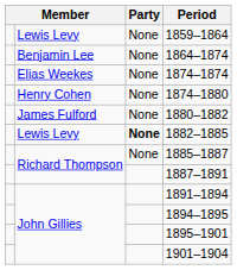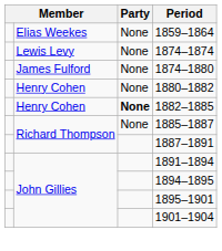 <table class="wikitable">
 <tr>
 <th colspan="2">Member</th>
 <th>Party</th>
 <th>Period</th>
 </tr>
 <tr>
 <td> </td>
-<td><a href='#'>Lewis Levy</a></td>
+<td><a href='#'>Elias Weekes</a></td>
 <td>None</td>
 <td>1859–1864</td>
 </tr>
 <tr>
 <td> </td>
-<td><a href='#'>Benjamin Lee</a></td>
-<td>None</td>
-<td>1864–1874</td>
-</tr>
-<tr>
-<td> </td>
-<td><a href='#'>Elias Weekes</a></td>
+<td><a href='#'>Lewis Levy</a></td>
 <td>None</td>
 <td>1874–1874</td>
 </tr>
 <tr>
 <td> </td>
-<td><a href='#'>Henry Cohen</a></td>
+<td><a href='#'>James Fulford</a></td>
 <td>None</td>
 <td>1874–1880</td>
 </tr>
 <tr>
 <td> </td>
-<td><a href='#'>James Fulford</a></td>
+<td><a href='#'>Henry Cohen</a></td>
 <td>None</td>
 <td>1880–1882</td>
 </tr>
 <tr>
 <td> </td>
-<td><a href='#'>Lewis Levy</a></td>
+<td><a href='#'>Henry Cohen</a></td>
 <td><strong>None</strong></td>
 <td>1882–1885</td>
 </tr>
 <tr>
 <td> </td>
 <td rowspan="2"><a href='#'>Richard Thompson</a></td>
 <td>None</td>
 <td>1885–1887</td>
 </tr>
 <tr>
 <td> </td>
 <td></td>
 <td>1887–1891</td>
 </tr>
 <tr>
 <td> </td>
 <td rowspan="4"><a href='#'>John Gillies</a></td>
 <td></td>
 <td>1891–1894</td>
 </tr>
 <tr>
 <td> </td>
 <td></td>
 <td>1894–1895</td>
 </tr>
 <tr>
 <td> </td>
 <td></td>
 <td>1895–1901</td>
 </tr>
 <tr>
 <td> </td>
 <td></td>
 <td>1901–1904</td>
 </tr>
 </table>
